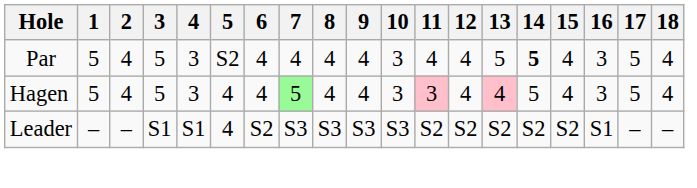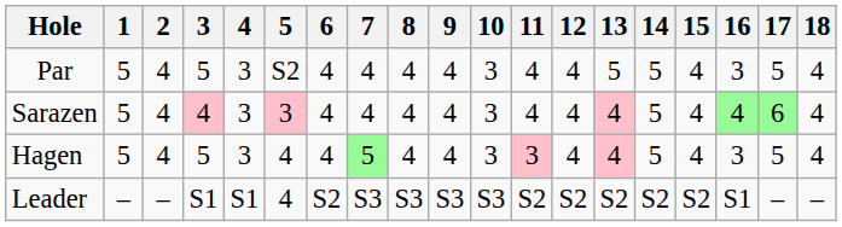 <table class="wikitable" style="text-align:center">
 <tr>
 <th>Hole</th>
 <th> 1 </th>
 <th> 2 </th>
 <th> 3 </th>
 <th> 4 </th>
 <th> 5 </th>
 <th> 6 </th>
 <th> 7 </th>
 <th> 8 </th>
 <th> 9 </th>
 <th>10</th>
 <th>11</th>
 <th>12</th>
 <th>13</th>
 <th>14</th>
 <th>15</th>
 <th>16</th>
 <th>17</th>
 <th>18</th>
 </tr>
 <tr>
 <td>Par</td>
 <td>5</td>
 <td>4</td>
 <td>5</td>
 <td>3</td>
 <td>S2</td>
 <td>4</td>
 <td>4</td>
 <td>4</td>
 <td>4</td>
 <td>3</td>
 <td>4</td>
 <td>4</td>
 <td>5</td>
-<td><strong>5</strong></td>
+<td>5</td>
 <td>4</td>
 <td>3</td>
 <td>5</td>
+<td>4</td>
+</tr>
+<tr>
+<td align=left> Sarazen</td>
+<td>5</td>
+<td>4</td>
+<td style="background: Pink;">4</td>
+<td>3</td>
+<td style="background: Pink;">3</td>
+<td>4</td>
+<td>4</td>
+<td>4</td>
+<td>4</td>
+<td>3</td>
+<td>4</td>
+<td>4</td>
+<td style="background: Pink;">4</td>
+<td>5</td>
+<td>4</td>
+<td style="background: PaleGreen;">4</td>
+<td style="background: PaleGreen;">6</td>
 <td>4</td>
 </tr>
 <tr>
 <td align=left> Hagen</td>
 <td>5</td>
 <td>4</td>
 <td>5</td>
 <td>3</td>
 <td>4</td>
 <td>4</td>
 <td style="background: PaleGreen;">5</td>
 <td>4</td>
 <td>4</td>
 <td>3</td>
 <td style="background: Pink;">3</td>
 <td>4</td>
 <td style="background: Pink;">4</td>
 <td>5</td>
 <td>4</td>
 <td>3</td>
 <td>5</td>
 <td>4</td>
 </tr>
 <tr>
 <td align=left>Leader</td>
 <td>–</td>
 <td>–</td>
 <td>S1</td>
 <td>S1</td>
 <td>4</td>
 <td>S2</td>
 <td>S3</td>
 <td>S3</td>
 <td>S3</td>
 <td>S3</td>
 <td>S2</td>
 <td>S2</td>
 <td>S2</td>
 <td>S2</td>
 <td>S2</td>
 <td>S1</td>
 <td>–</td>
 <td>–</td>
 </tr>
 </table>
